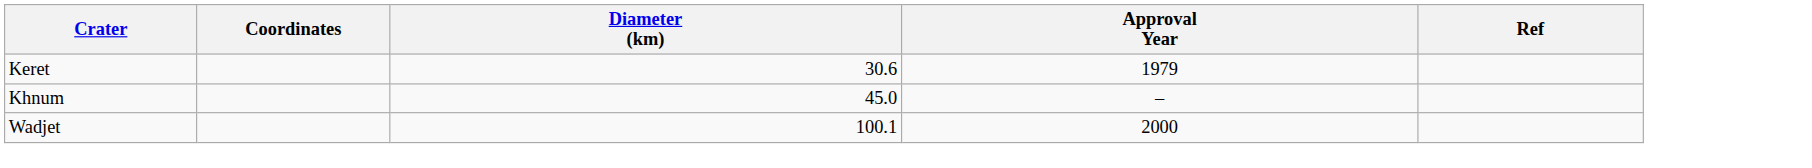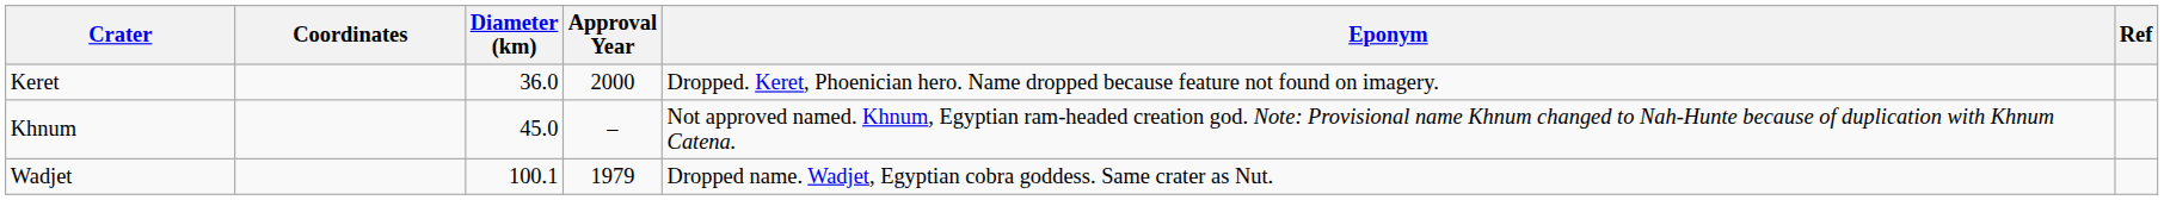 <table class="wikitable" style="min-width: 90%">
 <tr>
 <th style="width:10em"><a href='#'>Crater</a></th>
 <th style="width:10em">Coordinates</th>
 <th><a href='#'>Diameter</a><br>(km)</th>
 <th>Approval<br>Year</th>
+<th><a href='#'>Eponym</a></th>
 <th>Ref</th>
 </tr>
 <tr id="Keret">
 <td>Keret</td>
 <td></td>
-<td align=right>30.6</td>
-<td align=center>1979</td>
+<td align=right>36.0</td>
+<td align=center>2000</td>
+<td>Dropped. <a href='#'>Keret</a>, Phoenician hero. Name dropped because feature not found on imagery.</td>
 <td></td>
 </tr>
 <tr id="Khnum">
 <td>Khnum</td>
 <td></td>
 <td align=right>45.0</td>
 <td align=center>–</td>
+<td>Not approved named. <a href='#'>Khnum</a>, Egyptian ram-headed creation god. <em>Note: Provisional name Khnum changed to Nah-Hunte because of duplication with Khnum Catena.</em></td>
 <td></td>
 </tr>
 <tr id="Wadjet">
 <td>Wadjet</td>
 <td></td>
 <td align=right>100.1</td>
-<td align=center>2000</td>
+<td align=center>1979</td>
+<td>Dropped name. <a href='#'>Wadjet</a>, Egyptian cobra goddess. Same crater as Nut.</td>
 <td></td>
 </tr>
 </table>
